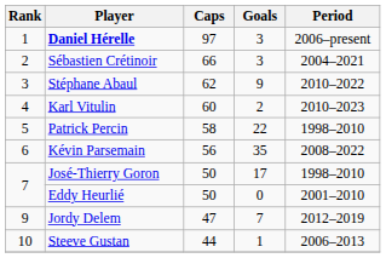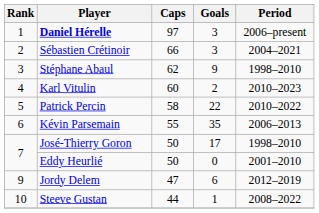 <table class="wikitable sortable" style="text-align:center;">
 <tr>
 <th width=30px>Rank</th>
 <th style="width:150px;">Player</th>
 <th width=50px>Caps</th>
 <th width=50px>Goals</th>
 <th style="width:100px;">Period</th>
 </tr>
 <tr>
 <td>1</td>
 <td align=left><strong><a href='#'>Daniel Hérelle</a></strong></td>
 <td>97</td>
 <td>3</td>
 <td>2006–present</td>
 </tr>
 <tr>
 <td>2</td>
 <td align=left><a href='#'>Sébastien Crétinoir</a></td>
 <td>66</td>
 <td>3</td>
 <td>2004–2021</td>
 </tr>
 <tr>
 <td>3</td>
 <td align=left><a href='#'>Stéphane Abaul</a></td>
 <td>62</td>
 <td>9</td>
-<td>2010–2022</td>
+<td>1998–2010</td>
 </tr>
 <tr>
 <td>4</td>
 <td align=left><a href='#'>Karl Vitulin</a></td>
 <td>60</td>
 <td>2</td>
 <td>2010–2023</td>
 </tr>
 <tr>
 <td>5</td>
 <td align=left><a href='#'>Patrick Percin</a></td>
 <td>58</td>
 <td>22</td>
-<td>1998–2010</td>
+<td>2010–2022</td>
 </tr>
 <tr>
 <td>6</td>
 <td align=left><a href='#'>Kévin Parsemain</a></td>
-<td>56</td>
+<td>55</td>
 <td>35</td>
-<td>2008–2022</td>
+<td>2006–2013</td>
 </tr>
 <tr>
 <td rowspan=2>7</td>
 <td align=left><a href='#'>José-Thierry Goron</a></td>
 <td>50</td>
 <td>17</td>
 <td>1998–2010</td>
 </tr>
 <tr>
 <td align=left><a href='#'>Eddy Heurlié</a></td>
 <td>50</td>
 <td>0</td>
 <td>2001–2010</td>
 </tr>
 <tr>
 <td>9</td>
 <td align=left><a href='#'>Jordy Delem</a></td>
 <td>47</td>
-<td>7</td>
+<td>6</td>
 <td>2012–2019</td>
 </tr>
 <tr>
 <td>10</td>
 <td align=left><a href='#'>Steeve Gustan</a></td>
 <td>44</td>
 <td>1</td>
-<td>2006–2013</td>
+<td>2008–2022</td>
 </tr>
 <tr>
 </tr>
 </table>
